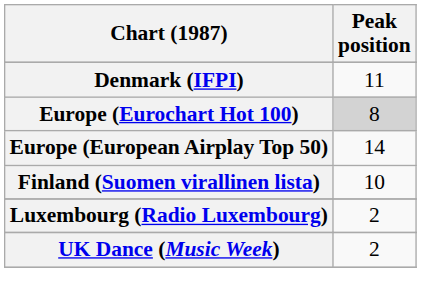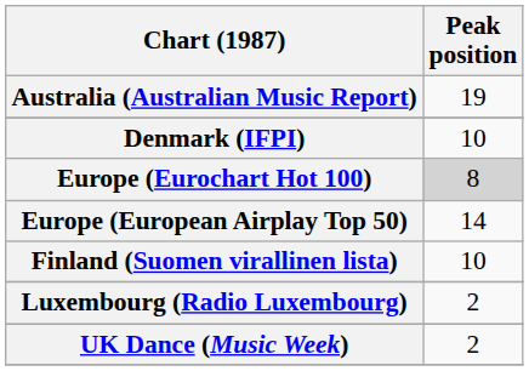 <table class="wikitable sortable plainrowheaders" style="text-align:center">
 <tr>
 <th scope="col">Chart (1987)</th>
 <th scope="col">Peak<br>position</th>
 </tr>
 <tr>
+<th scope="row">Australia (<a href='#'>Australian Music Report</a>)</th>
+<td>19</td>
+</tr>
+<tr>
 </tr>
 <tr>
 <th scope="row">Denmark (<a href='#'>IFPI</a>)</th>
-<td>11</td>
+<td>10</td>
 </tr>
 <tr>
 <th scope="row">Europe (<a href='#'>Eurochart Hot 100</a>)</th>
 <td style="background: lightgrey;">8</td>
 </tr>
 <tr>
 <th scope="row">Europe (European Airplay Top 50)</th>
 <td>14</td>
 </tr>
 <tr>
 <th scope="row">Finland (<a href='#'>Suomen virallinen lista</a>)</th>
 <td>10</td>
 </tr>
 <tr>
 </tr>
 <tr>
 <th scope="row">Luxembourg (<a href='#'>Radio Luxembourg</a>)</th>
 <td align="center">2</td>
 </tr>
 <tr>
 </tr>
 <tr>
 </tr>
 <tr>
 </tr>
 <tr>
 </tr>
 <tr>
 <th scope="row"><a href='#'>UK Dance</a> (<em><a href='#'>Music Week</a></em>)</th>
 <td>2</td>
 </tr>
 <tr>
 </tr>
 </table>
